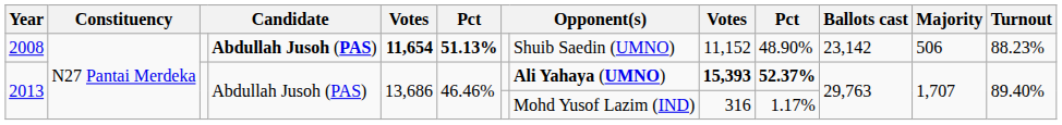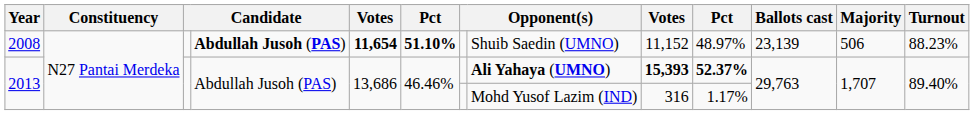 <table class="wikitable" style="margin:0.5em ; font-size:95%">
 <tr>
 <th>Year</th>
 <th>Constituency</th>
 <th colspan=2>Candidate</th>
 <th>Votes</th>
 <th>Pct</th>
 <th colspan=2>Opponent(s)</th>
 <th>Votes</th>
 <th>Pct</th>
 <th>Ballots cast</th>
 <th>Majority</th>
 <th>Turnout</th>
 </tr>
 <tr>
 <td><a href='#'>2008</a></td>
 <td rowspan=3>N27 <a href='#'>Pantai Merdeka</a></td>
 <td></td>
 <td><strong>Abdullah Jusoh</strong> (<a href='#'><strong>PAS</strong></a>)</td>
 <td align=right><strong>11,654</strong></td>
-<td><strong>51.13%</strong></td>
+<td><strong>51.10%</strong></td>
 <td></td>
 <td>Shuib Saedin (<a href='#'>UMNO</a>)</td>
 <td align=right>11,152</td>
-<td>48.90%</td>
-<td>23,142</td>
+<td>48.97%</td>
+<td>23,139</td>
 <td>506</td>
 <td>88.23%</td>
 </tr>
 <tr>
 <td rowspan=2><a href='#'>2013</a></td>
 <td rowspan=2 ></td>
 <td rowspan=2>Abdullah Jusoh (<a href='#'>PAS</a>)</td>
 <td rowspan=2 align=right>13,686</td>
 <td rowspan=2>46.46%</td>
 <td></td>
 <td><strong>Ali Yahaya</strong> (<a href='#'><strong>UMNO</strong></a>)</td>
 <td align=right><strong>15,393</strong></td>
 <td><strong>52.37%</strong></td>
 <td rowspan=2>29,763</td>
 <td rowspan=2>1,707</td>
 <td rowspan=2>89.40%</td>
 </tr>
 <tr>
 <td></td>
 <td>Mohd Yusof Lazim (<a href='#'>IND</a>)</td>
 <td align=right>316</td>
 <td align=right>1.17%</td>
 </tr>
 </table>
